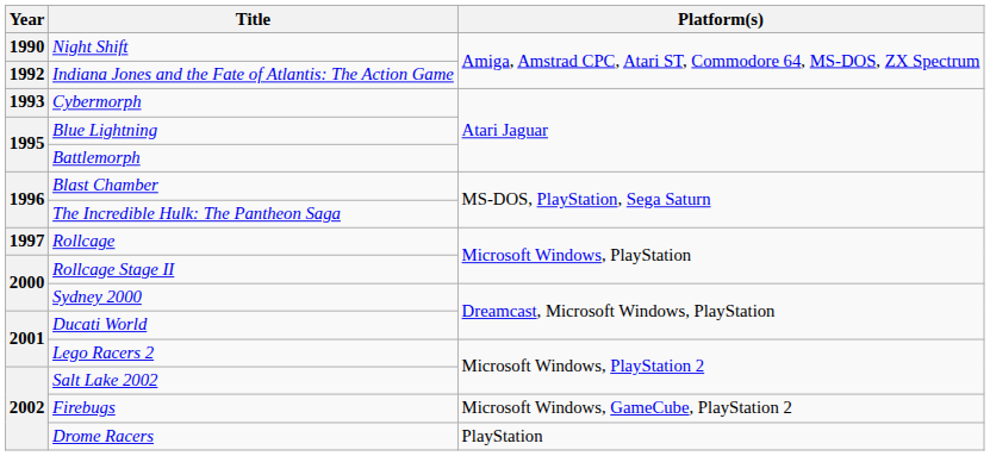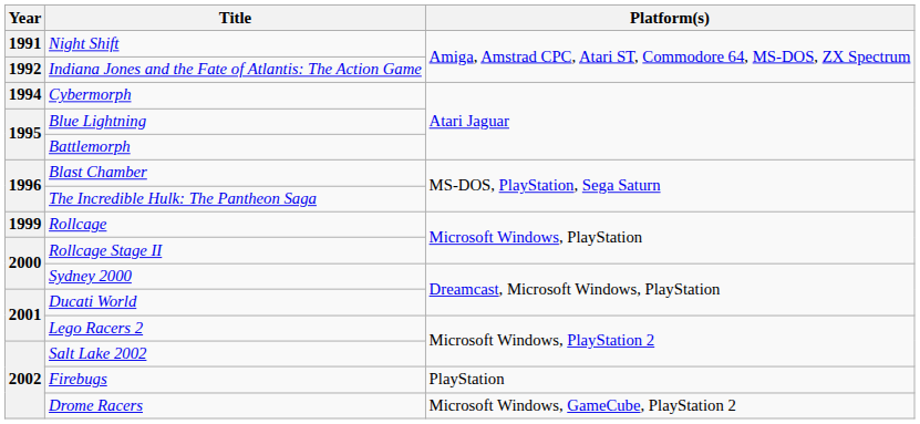 <table class="wikitable sortable plainrowheaders">
 <tr>
 <th scope="col">Year</th>
 <th scope="col">Title</th>
 <th scope="col">Platform(s)</th>
 </tr>
 <tr>
-<th scope="row">1990</th>
+<th scope="row">1991</th>
 <td><em><a href='#'>Night Shift</a></em></td>
 <td rowspan="2"><a href='#'>Amiga</a>, <a href='#'>Amstrad CPC</a>, <a href='#'>Atari ST</a>, <a href='#'>Commodore 64</a>, <a href='#'>MS-DOS</a>, <a href='#'>ZX Spectrum</a></td>
 </tr>
 <tr>
 <th scope="row">1992</th>
 <td><em><a href='#'>Indiana Jones and the Fate of Atlantis: The Action Game</a></em></td>
 </tr>
 <tr>
-<th scope="row">1993</th>
+<th scope="row">1994</th>
 <td><em><a href='#'>Cybermorph</a></em></td>
 <td rowspan="3"><a href='#'>Atari Jaguar</a></td>
 </tr>
 <tr>
 <th scope="row" rowspan="2">1995</th>
 <td><em><a href='#'>Blue Lightning</a></em></td>
 </tr>
 <tr>
 <td><em><a href='#'>Battlemorph</a></em></td>
 </tr>
 <tr>
 <th scope="row" rowspan="2">1996</th>
 <td><em><a href='#'>Blast Chamber</a></em></td>
 <td rowspan="2">MS-DOS, <a href='#'>PlayStation</a>, <a href='#'>Sega Saturn</a></td>
 </tr>
 <tr>
 <td><em><a href='#'>The Incredible Hulk: The Pantheon Saga</a></em></td>
 </tr>
 <tr>
-<th scope="row">1997</th>
+<th scope="row">1999</th>
 <td><em><a href='#'>Rollcage</a></em></td>
 <td rowspan="2"><a href='#'>Microsoft Windows</a>, PlayStation</td>
 </tr>
 <tr>
 <th scope="row" rowspan="2">2000</th>
 <td><em><a href='#'>Rollcage Stage II</a></em></td>
 </tr>
 <tr>
 <td><em><a href='#'>Sydney 2000</a></em></td>
 <td rowspan="2"><a href='#'>Dreamcast</a>, Microsoft Windows, PlayStation</td>
 </tr>
 <tr>
 <th scope="row" rowspan="2">2001</th>
 <td><em><a href='#'>Ducati World</a></em></td>
 </tr>
 <tr>
 <td><em><a href='#'>Lego Racers 2</a></em></td>
 <td rowspan="2">Microsoft Windows, <a href='#'>PlayStation 2</a></td>
 </tr>
 <tr>
 <th scope="row" rowspan="3">2002</th>
 <td><em><a href='#'>Salt Lake 2002</a></em></td>
 </tr>
 <tr>
 <td><em><a href='#'>Firebugs</a></em></td>
-<td>Microsoft Windows, <a href='#'>GameCube</a>, PlayStation 2</td>
+<td>PlayStation</td>
 </tr>
 <tr>
 <td><em><a href='#'>Drome Racers</a></em></td>
-<td>PlayStation</td>
+<td>Microsoft Windows, <a href='#'>GameCube</a>, PlayStation 2</td>
 </tr>
 </table>
